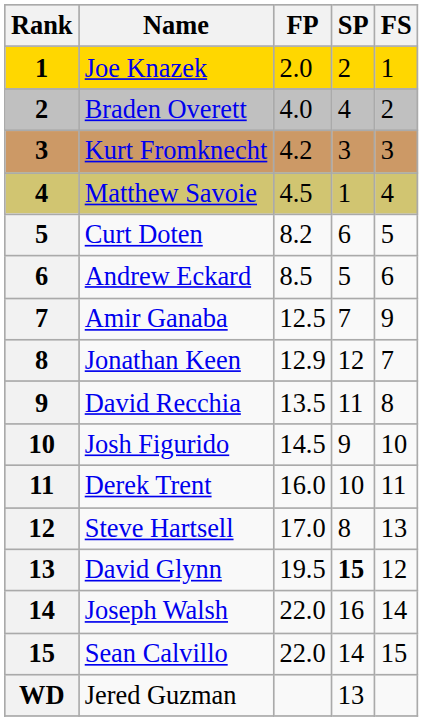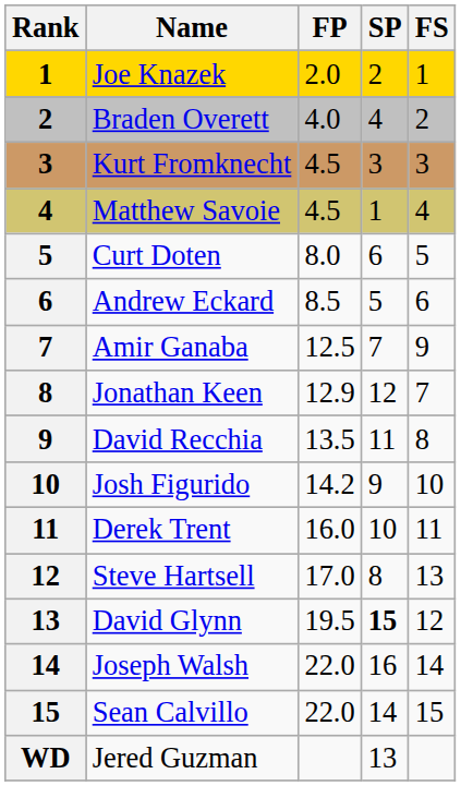 <table class="wikitable sortable">
 <tr>
 <th>Rank</th>
 <th>Name</th>
 <th>FP</th>
 <th>SP</th>
 <th>FS</th>
 </tr>
 <tr bgcolor="gold">
 <td align="center"><strong>1</strong></td>
 <td><a href='#'>Joe Knazek</a></td>
 <td>2.0</td>
 <td>2</td>
 <td>1</td>
 </tr>
 <tr bgcolor="silver">
 <td align="center"><strong>2</strong></td>
 <td><a href='#'>Braden Overett</a></td>
 <td>4.0</td>
 <td>4</td>
 <td>2</td>
 </tr>
 <tr bgcolor="cc9966">
 <td align="center"><strong>3</strong></td>
 <td><a href='#'>Kurt Fromknecht</a></td>
-<td>4.2</td>
+<td>4.5</td>
 <td>3</td>
 <td>3</td>
 </tr>
 <tr bgcolor="#d1c571">
 <td align="center"><strong>4</strong></td>
 <td><a href='#'>Matthew Savoie</a></td>
 <td>4.5</td>
 <td>1</td>
 <td>4</td>
 </tr>
 <tr>
 <th>5</th>
 <td><a href='#'>Curt Doten</a></td>
-<td>8.2</td>
+<td>8.0</td>
 <td>6</td>
 <td>5</td>
 </tr>
 <tr>
 <th>6</th>
 <td><a href='#'>Andrew Eckard</a></td>
 <td>8.5</td>
 <td>5</td>
 <td>6</td>
 </tr>
 <tr>
 <th>7</th>
 <td><a href='#'>Amir Ganaba</a></td>
 <td>12.5</td>
 <td>7</td>
 <td>9</td>
 </tr>
 <tr>
 <th>8</th>
 <td><a href='#'>Jonathan Keen</a></td>
 <td>12.9</td>
 <td>12</td>
 <td>7</td>
 </tr>
 <tr>
 <th>9</th>
 <td><a href='#'>David Recchia</a></td>
 <td>13.5</td>
 <td>11</td>
 <td>8</td>
 </tr>
 <tr>
 <th>10</th>
 <td><a href='#'>Josh Figurido</a></td>
-<td>14.5</td>
+<td>14.2</td>
 <td>9</td>
 <td>10</td>
 </tr>
 <tr>
 <th>11</th>
 <td><a href='#'>Derek Trent</a></td>
 <td>16.0</td>
 <td>10</td>
 <td>11</td>
 </tr>
 <tr>
 <th>12</th>
 <td><a href='#'>Steve Hartsell</a></td>
 <td>17.0</td>
 <td>8</td>
 <td>13</td>
 </tr>
 <tr>
 <th>13</th>
 <td><a href='#'>David Glynn</a></td>
 <td>19.5</td>
 <td><strong>15</strong></td>
 <td>12</td>
 </tr>
 <tr>
 <th>14</th>
 <td><a href='#'>Joseph Walsh</a></td>
 <td>22.0</td>
 <td>16</td>
 <td>14</td>
 </tr>
 <tr>
 <th>15</th>
 <td><a href='#'>Sean Calvillo</a></td>
 <td>22.0</td>
 <td>14</td>
 <td>15</td>
 </tr>
 <tr>
 <th>WD</th>
 <td>Jered Guzman</td>
 <td></td>
 <td>13</td>
 <td></td>
 </tr>
 </table>
